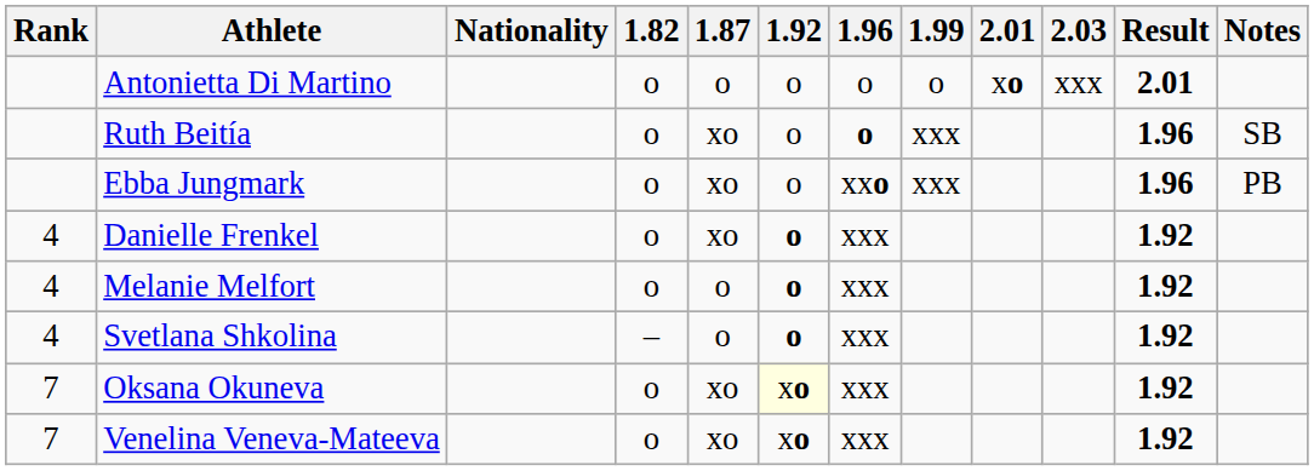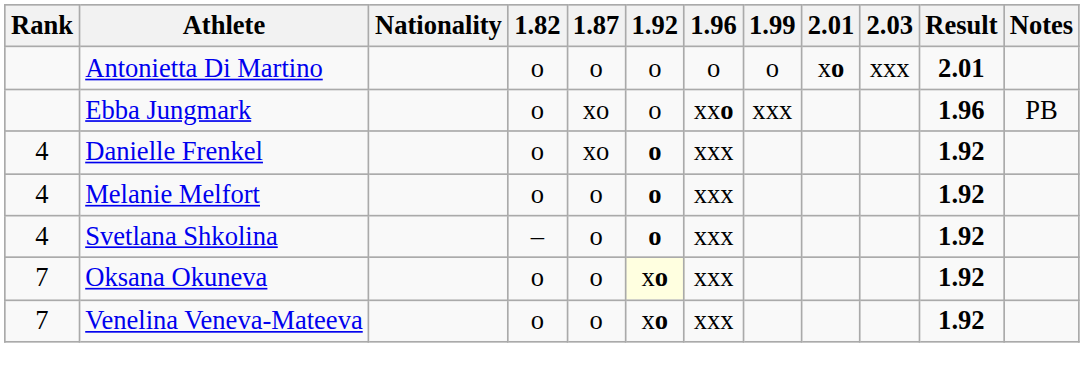 <table class="wikitable sortable" style="text-align:center">
 <tr>
 <th>Rank</th>
 <th>Athlete</th>
 <th>Nationality</th>
 <th>1.82</th>
 <th>1.87</th>
 <th>1.92</th>
 <th>1.96</th>
 <th>1.99</th>
 <th>2.01</th>
 <th>2.03</th>
 <th>Result</th>
 <th>Notes</th>
 </tr>
 <tr>
 <td></td>
 <td align="left"><a href='#'>Antonietta Di Martino</a></td>
 <td align=left></td>
 <td>o</td>
 <td>o</td>
 <td>o</td>
 <td>o</td>
 <td>o</td>
 <td>x<strong>o</strong></td>
 <td>xxx</td>
 <td><strong>2.01</strong></td>
 <td></td>
-</tr>
-<tr>
-<td></td>
-<td align="left"><a href='#'>Ruth Beitía</a></td>
-<td align=left></td>
-<td>o</td>
-<td>xo</td>
-<td>o</td>
-<td><strong>o</strong></td>
-<td>xxx</td>
-<td></td>
-<td></td>
-<td><strong>1.96</strong></td>
-<td>SB</td>
 </tr>
 <tr>
 <td></td>
 <td align="left"><a href='#'>Ebba Jungmark</a></td>
 <td align=left></td>
 <td>o</td>
 <td>xo</td>
 <td>o</td>
 <td>xx<strong>o</strong></td>
 <td>xxx</td>
 <td></td>
 <td></td>
 <td><strong>1.96</strong></td>
 <td>PB</td>
 </tr>
 <tr>
 <td>4</td>
 <td align="left"><a href='#'>Danielle Frenkel</a></td>
 <td align=left></td>
 <td>o</td>
 <td>xo</td>
 <td><strong>o</strong></td>
 <td>xxx</td>
 <td></td>
 <td></td>
 <td></td>
 <td><strong>1.92</strong></td>
 <td></td>
 </tr>
 <tr>
 <td>4</td>
 <td align="left"><a href='#'>Melanie Melfort</a></td>
 <td align=left></td>
 <td>o</td>
 <td>o</td>
 <td><strong>o</strong></td>
 <td>xxx</td>
 <td></td>
 <td></td>
 <td></td>
 <td><strong>1.92</strong></td>
 <td></td>
 </tr>
 <tr>
 <td>4</td>
 <td align="left"><a href='#'>Svetlana Shkolina</a></td>
 <td align=left></td>
 <td>–</td>
 <td>o</td>
 <td><strong>o</strong></td>
 <td>xxx</td>
 <td></td>
 <td></td>
 <td></td>
 <td><strong>1.92</strong></td>
 <td></td>
 </tr>
 <tr>
 <td>7</td>
 <td align="left"><a href='#'>Oksana Okuneva</a></td>
 <td align=left></td>
 <td>o</td>
-<td>xo</td>
+<td>o</td>
 <td style="background: lightyellow;">x<strong>o</strong></td>
 <td>xxx</td>
 <td></td>
 <td></td>
 <td></td>
 <td><strong>1.92</strong></td>
 <td></td>
 </tr>
 <tr>
 <td>7</td>
 <td align="left"><a href='#'>Venelina Veneva-Mateeva</a></td>
 <td align=left></td>
 <td>o</td>
-<td>xo</td>
+<td>o</td>
 <td>x<strong>o</strong></td>
 <td>xxx</td>
 <td></td>
 <td></td>
 <td></td>
 <td><strong>1.92</strong></td>
 <td></td>
 </tr>
 </table>
